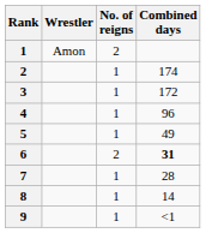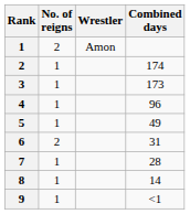 <table class="wikitable sortable" style="text-align: center">
 <tr>
 <th>Rank</th>
+<th>No. of<br>reigns</th>
 <th>Wrestler</th>
-<th>No. of<br>reigns</th>
 <th>Combined<br>days</th>
 </tr>
 <tr>
 <th>1</th>
+<td>2</td>
 <td>Amon</td>
-<td>2</td>
 <td></td>
 </tr>
 <tr>
 <th>2</th>
+<td>1</td>
 <td></td>
-<td>1</td>
 <td>174</td>
 </tr>
 <tr>
 <th>3</th>
+<td>1</td>
 <td></td>
-<td>1</td>
-<td>172</td>
+<td>173</td>
 </tr>
 <tr>
 <th>4</th>
+<td>1</td>
 <td></td>
-<td>1</td>
 <td>96</td>
 </tr>
 <tr>
 <th>5</th>
+<td>1</td>
 <td></td>
-<td>1</td>
 <td>49</td>
 </tr>
 <tr>
 <th>6</th>
+<td>2</td>
 <td></td>
-<td>2</td>
-<td><strong>31</strong></td>
+<td>31</td>
 </tr>
 <tr>
 <th>7</th>
+<td>1</td>
 <td></td>
-<td>1</td>
 <td>28</td>
 </tr>
 <tr>
 <th>8</th>
+<td>1</td>
 <td></td>
-<td>1</td>
 <td>14</td>
 </tr>
 <tr>
 <th>9</th>
+<td>1</td>
 <td></td>
-<td>1</td>
 <td><1</td>
 </tr>
 </table>
